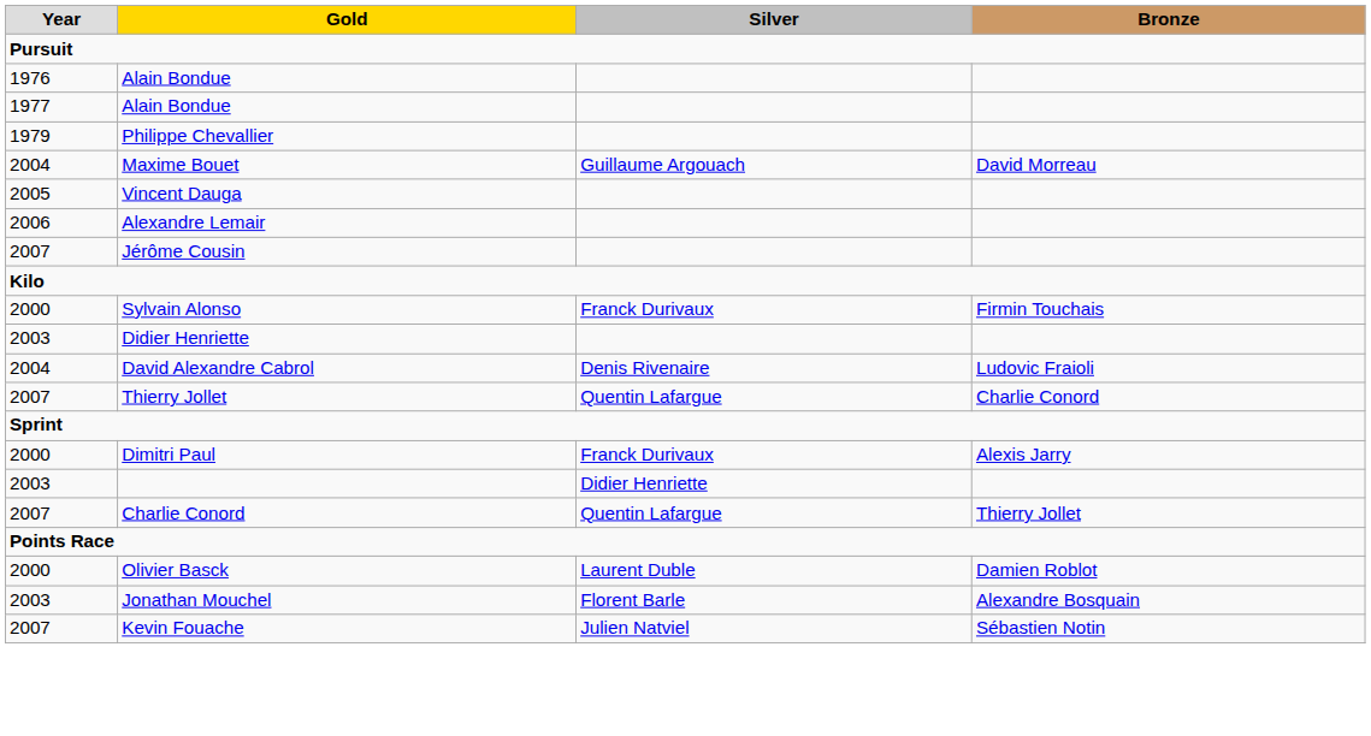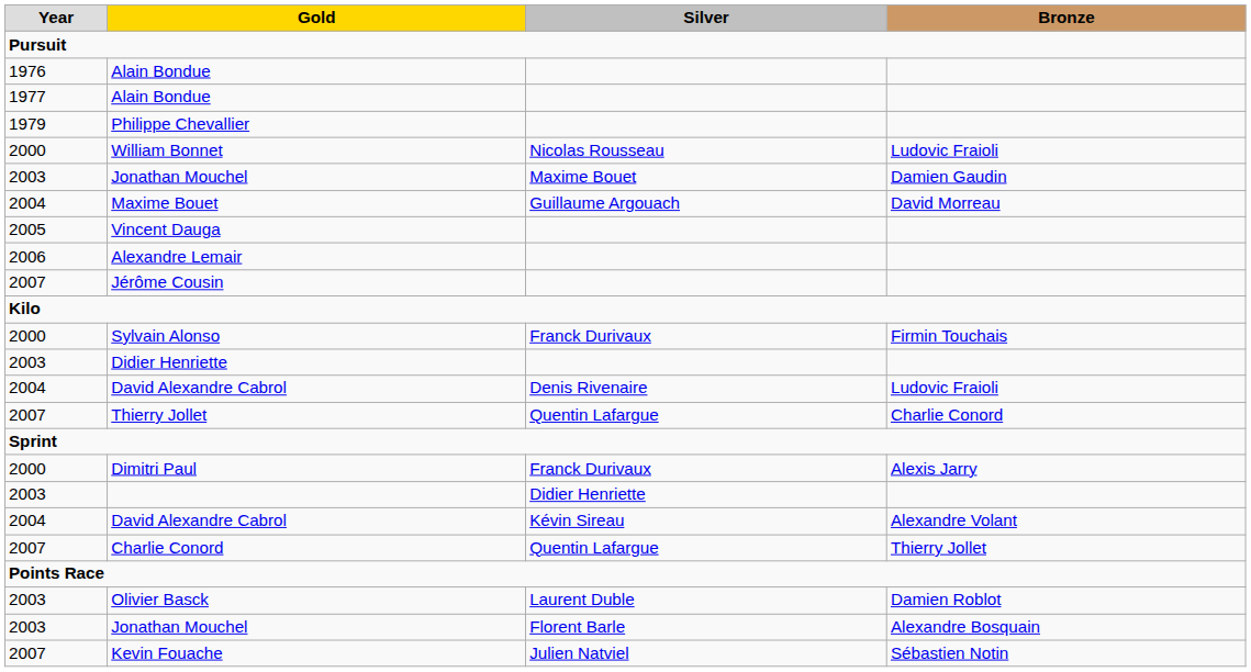 <table class="wikitable" style="width: 60%; text-align:left;">
 <tr>
 <td style="background:#DDDDDD; font-weight:bold; text-align:center;">Year</td>
 <td style="background:gold; font-weight:bold; text-align:center;">Gold</td>
 <td style="background:silver; font-weight:bold; text-align:center;">Silver</td>
 <td style="background:#cc9966; font-weight:bold; text-align:center;">Bronze</td>
 </tr>
 <tr>
 <td colspan=4><strong>Pursuit</strong></td>
 </tr>
 <tr>
 <td>1976</td>
 <td><a href='#'>Alain Bondue</a></td>
 <td></td>
 <td></td>
 </tr>
 <tr>
 <td>1977</td>
 <td><a href='#'>Alain Bondue</a></td>
 <td></td>
 <td></td>
 </tr>
 <tr>
 <td>1979</td>
 <td><a href='#'>Philippe Chevallier</a></td>
 <td></td>
 <td></td>
+</tr>
+<tr>
+<td>2000</td>
+<td><a href='#'>William Bonnet</a></td>
+<td><a href='#'>Nicolas Rousseau</a></td>
+<td><a href='#'>Ludovic Fraioli</a></td>
+</tr>
+<tr>
+<td>2003</td>
+<td><a href='#'>Jonathan Mouchel</a></td>
+<td><a href='#'>Maxime Bouet</a></td>
+<td><a href='#'>Damien Gaudin</a></td>
 </tr>
 <tr>
 <td>2004</td>
 <td><a href='#'>Maxime Bouet</a></td>
 <td><a href='#'>Guillaume Argouach</a></td>
 <td><a href='#'>David Morreau</a></td>
 </tr>
 <tr>
 <td>2005</td>
 <td><a href='#'>Vincent Dauga</a></td>
 <td></td>
 <td></td>
 </tr>
 <tr>
 <td>2006</td>
 <td><a href='#'>Alexandre Lemair</a></td>
 <td></td>
 <td></td>
 </tr>
 <tr>
 <td>2007</td>
 <td><a href='#'>Jérôme Cousin</a></td>
 <td></td>
 <td></td>
 </tr>
 <tr>
 <td colspan=4><strong>Kilo</strong></td>
 </tr>
 <tr>
 <td>2000</td>
 <td><a href='#'>Sylvain Alonso</a></td>
 <td><a href='#'>Franck Durivaux</a></td>
 <td><a href='#'>Firmin Touchais</a></td>
 </tr>
 <tr>
 <td>2003</td>
 <td><a href='#'>Didier Henriette</a></td>
 <td></td>
 <td></td>
 </tr>
 <tr>
 <td>2004</td>
 <td><a href='#'>David Alexandre Cabrol</a></td>
 <td><a href='#'>Denis Rivenaire</a></td>
 <td><a href='#'>Ludovic Fraioli</a></td>
 </tr>
 <tr>
 <td>2007</td>
 <td><a href='#'>Thierry Jollet</a></td>
 <td><a href='#'>Quentin Lafargue</a></td>
 <td><a href='#'>Charlie Conord</a></td>
 </tr>
 <tr>
 <td colspan=4><strong>Sprint</strong></td>
 </tr>
 <tr>
 <td>2000</td>
 <td><a href='#'>Dimitri Paul</a></td>
 <td><a href='#'>Franck Durivaux</a></td>
 <td><a href='#'>Alexis Jarry</a></td>
 </tr>
 <tr>
 <td>2003</td>
 <td></td>
 <td><a href='#'>Didier Henriette</a></td>
 <td></td>
 </tr>
 <tr>
+<td>2004</td>
+<td><a href='#'>David Alexandre Cabrol</a></td>
+<td><a href='#'>Kévin Sireau</a></td>
+<td><a href='#'>Alexandre Volant</a></td>
+</tr>
+<tr>
 <td>2007</td>
 <td><a href='#'>Charlie Conord</a></td>
 <td><a href='#'>Quentin Lafargue</a></td>
 <td><a href='#'>Thierry Jollet</a></td>
 </tr>
 <tr>
 <td colspan=4><strong>Points Race</strong></td>
 </tr>
 <tr>
-<td>2000</td>
+<td>2003</td>
 <td><a href='#'>Olivier Basck</a></td>
 <td><a href='#'>Laurent Duble</a></td>
 <td><a href='#'>Damien Roblot</a></td>
 </tr>
 <tr>
 <td>2003</td>
 <td><a href='#'>Jonathan Mouchel</a></td>
 <td><a href='#'>Florent Barle</a></td>
 <td><a href='#'>Alexandre Bosquain</a></td>
 </tr>
 <tr>
 <td>2007</td>
 <td><a href='#'>Kevin Fouache</a></td>
 <td><a href='#'>Julien Natviel</a></td>
 <td><a href='#'>Sébastien Notin</a></td>
 </tr>
 </table>
